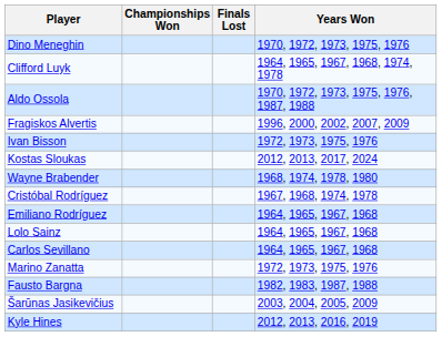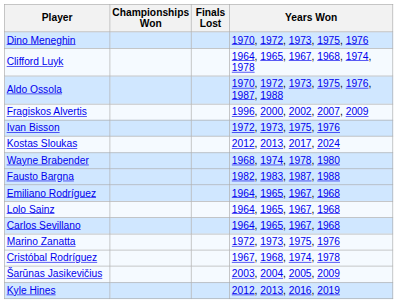 <table class="wikitable">
 <tr>
 <th width=30%>Player</th>
 <th width=10%>Championships Won</th>
 <th width=10%>Finals Lost</th>
 <th width=60%>Years Won</th>
 </tr>
 <tr bgcolor=#D0E7FF>
 <td> <a href='#'>Dino Meneghin</a></td>
 <td></td>
 <td></td>
 <td><a href='#'>1970</a>, <a href='#'>1972</a>, <a href='#'>1973</a>, <a href='#'>1975</a>, <a href='#'>1976</a></td>
 </tr>
 <tr bgcolor=#F5FAFF>
 <td>  <a href='#'>Clifford Luyk</a></td>
 <td></td>
 <td></td>
 <td><a href='#'>1964</a>, <a href='#'>1965</a>, <a href='#'>1967</a>, <a href='#'>1968</a>, <a href='#'>1974</a>, <a href='#'>1978</a></td>
 </tr>
 <tr bgcolor=#D0E7FF>
 <td> <a href='#'>Aldo Ossola</a></td>
 <td></td>
 <td></td>
 <td><a href='#'>1970</a>, <a href='#'>1972</a>, <a href='#'>1973</a>, <a href='#'>1975</a>, <a href='#'>1976</a>, <a href='#'>1987</a>, <a href='#'>1988</a></td>
 </tr>
 <tr bgcolor=#F5FAFF>
 <td> <a href='#'>Fragiskos Alvertis</a></td>
 <td></td>
 <td></td>
 <td><a href='#'>1996</a>, <a href='#'>2000</a>, <a href='#'>2002</a>, <a href='#'>2007</a>, <a href='#'>2009</a></td>
 </tr>
 <tr bgcolor=#D0E7FF>
 <td> <a href='#'>Ivan Bisson</a></td>
 <td></td>
 <td></td>
 <td><a href='#'>1972</a>, <a href='#'>1973</a>, <a href='#'>1975</a>, <a href='#'>1976</a></td>
 </tr>
 <tr bgcolor=#F5FAFF>
 <td> <a href='#'>Kostas Sloukas</a></td>
 <td></td>
 <td></td>
 <td><a href='#'>2012</a>, <a href='#'>2013</a>, <a href='#'>2017</a>, <a href='#'>2024</a></td>
 </tr>
 <tr bgcolor=#D0E7FF>
 <td>  <a href='#'>Wayne Brabender</a></td>
 <td></td>
 <td></td>
 <td><a href='#'>1968</a>, <a href='#'>1974</a>, <a href='#'>1978</a>, <a href='#'>1980</a></td>
 </tr>
-<tr bgcolor=#F5FAFF>
-<td> <a href='#'>Cristóbal Rodríguez</a></td>
+<tr bgcolor=#D0E7FF>
+<td> <a href='#'>Fausto Bargna</a></td>
 <td></td>
 <td></td>
-<td><a href='#'>1967</a>, <a href='#'>1968</a>, <a href='#'>1974</a>, <a href='#'>1978</a></td>
+<td><a href='#'>1982</a>, <a href='#'>1983</a>, <a href='#'>1987</a>, <a href='#'>1988</a></td>
 </tr>
 <tr bgcolor=#D0E7FF>
 <td> <a href='#'>Emiliano Rodríguez</a></td>
 <td></td>
 <td></td>
 <td><a href='#'>1964</a>, <a href='#'>1965</a>, <a href='#'>1967</a>, <a href='#'>1968</a></td>
 </tr>
 <tr bgcolor=#F5FAFF>
 <td> <a href='#'>Lolo Sainz</a></td>
 <td></td>
 <td></td>
 <td><a href='#'>1964</a>, <a href='#'>1965</a>, <a href='#'>1967</a>, <a href='#'>1968</a></td>
 </tr>
 <tr bgcolor=#D0E7FF>
 <td> <a href='#'>Carlos Sevillano</a></td>
 <td></td>
 <td></td>
 <td><a href='#'>1964</a>, <a href='#'>1965</a>, <a href='#'>1967</a>, <a href='#'>1968</a></td>
 </tr>
 <tr bgcolor=#F5FAFF>
 <td> <a href='#'>Marino Zanatta</a></td>
 <td></td>
 <td></td>
 <td><a href='#'>1972</a>, <a href='#'>1973</a>, <a href='#'>1975</a>, <a href='#'>1976</a></td>
 </tr>
-<tr bgcolor=#D0E7FF>
-<td> <a href='#'>Fausto Bargna</a></td>
+<tr bgcolor=#F5FAFF>
+<td> <a href='#'>Cristóbal Rodríguez</a></td>
 <td></td>
 <td></td>
-<td><a href='#'>1982</a>, <a href='#'>1983</a>, <a href='#'>1987</a>, <a href='#'>1988</a></td>
+<td><a href='#'>1967</a>, <a href='#'>1968</a>, <a href='#'>1974</a>, <a href='#'>1978</a></td>
 </tr>
 <tr bgcolor=#F5FAFF>
 <td> <a href='#'>Šarūnas Jasikevičius</a></td>
 <td></td>
 <td></td>
 <td><a href='#'>2003</a>, <a href='#'>2004</a>, <a href='#'>2005</a>, <a href='#'>2009</a></td>
 </tr>
 <tr bgcolor=#D0E7FF>
 <td> <a href='#'>Kyle Hines</a></td>
 <td></td>
 <td></td>
 <td><a href='#'>2012</a>, <a href='#'>2013</a>, <a href='#'>2016</a>, <a href='#'>2019</a></td>
 </tr>
 </table>
